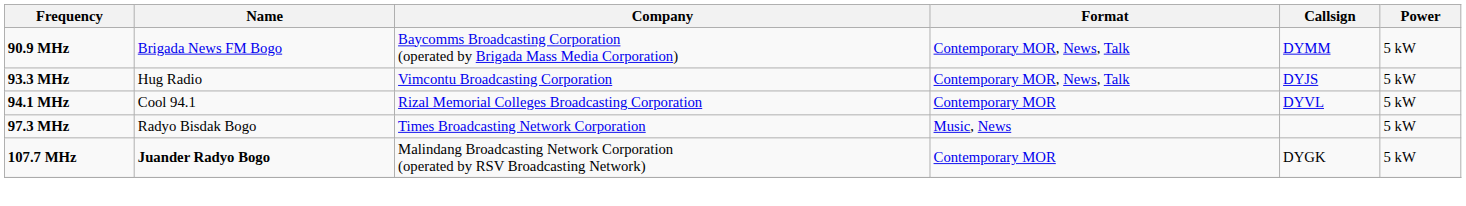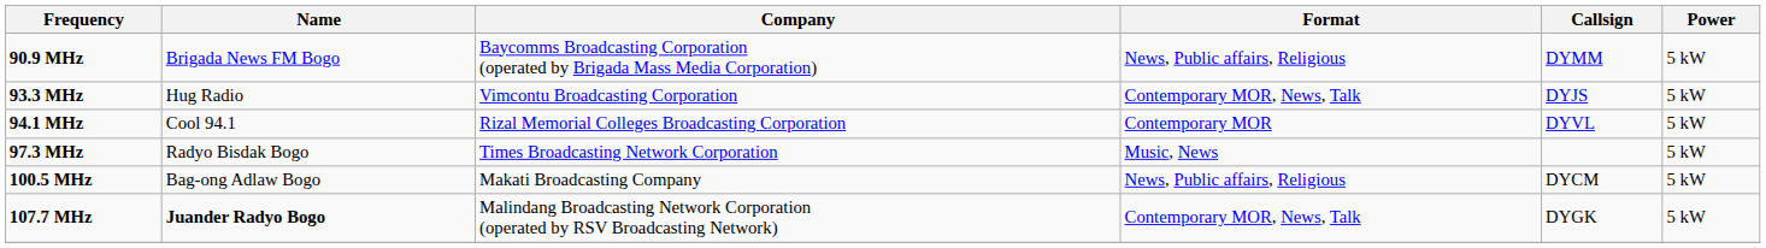 <table class="sortable wikitable" style="width:100%" style="text-align:center;">
 <tr>
 <th>Frequency</th>
 <th>Name</th>
 <th>Company</th>
 <th>Format</th>
 <th>Callsign</th>
 <th>Power</th>
 </tr>
 <tr>
 <td><strong>90.9 MHz</strong></td>
 <td><a href='#'>Brigada News FM Bogo</a></td>
 <td><a href='#'>Baycomms Broadcasting Corporation</a><br>(operated by <a href='#'>Brigada Mass Media Corporation</a>)</td>
-<td><a href='#'>Contemporary MOR</a>, <a href='#'>News</a>, <a href='#'>Talk</a></td>
+<td><a href='#'>News</a>, <a href='#'>Public affairs</a>, <a href='#'>Religious</a></td>
 <td><a href='#'>DYMM</a></td>
 <td>5 kW</td>
 </tr>
 <tr>
 <td><strong>93.3 MHz</strong></td>
 <td>Hug Radio</td>
 <td><a href='#'>Vimcontu Broadcasting Corporation</a></td>
 <td><a href='#'>Contemporary MOR</a>, <a href='#'>News</a>, <a href='#'>Talk</a></td>
 <td><a href='#'>DYJS</a></td>
 <td>5 kW</td>
 </tr>
 <tr>
 <td><strong>94.1 MHz</strong></td>
 <td>Cool 94.1</td>
 <td><a href='#'>Rizal Memorial Colleges Broadcasting Corporation</a></td>
 <td><a href='#'>Contemporary MOR</a></td>
 <td><a href='#'>DYVL</a></td>
 <td>5 kW</td>
 </tr>
 <tr>
 <td><strong>97.3 MHz</strong></td>
 <td>Radyo Bisdak Bogo</td>
 <td><a href='#'>Times Broadcasting Network Corporation</a></td>
 <td><a href='#'>Music</a>, <a href='#'>News</a></td>
 <td></td>
 <td>5 kW</td>
 </tr>
 <tr>
+<td><strong>100.5 MHz</strong></td>
+<td>Bag-ong Adlaw Bogo</td>
+<td>Makati Broadcasting Company</td>
+<td><a href='#'>News</a>, <a href='#'>Public affairs</a>, <a href='#'>Religious</a></td>
+<td>DYCM</td>
+<td>5 kW</td>
+</tr>
+<tr>
 <td><strong>107.7 MHz</strong></td>
 <td><strong>Juander Radyo Bogo</strong></td>
 <td>Malindang Broadcasting Network Corporation<br>(operated by RSV Broadcasting Network)</td>
-<td><a href='#'>Contemporary MOR</a></td>
+<td><a href='#'>Contemporary MOR</a>, <a href='#'>News</a>, <a href='#'>Talk</a></td>
 <td>DYGK</td>
 <td>5 kW</td>
 </tr>
 <tr>
 </tr>
 </table>
